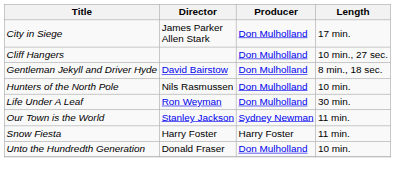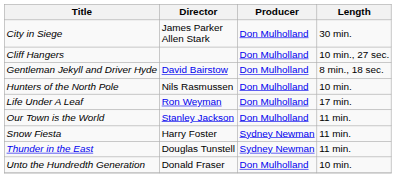 <table class="wikitable">
 <tr>
 <th>Title</th>
 <th>Director</th>
 <th>Producer</th>
 <th>Length</th>
 </tr>
 <tr>
 <td><em>City in Siege</em></td>
 <td>James Parker<br>Allen Stark</td>
 <td><a href='#'>Don Mulholland</a></td>
-<td>17 min.</td>
+<td>30 min.</td>
 </tr>
 <tr>
 <td><em>Cliff Hangers</em></td>
 <td></td>
 <td><a href='#'>Don Mulholland</a></td>
 <td>10 min., 27 sec.</td>
 </tr>
 <tr>
 <td><em>Gentleman Jekyll and Driver Hyde</em></td>
 <td><a href='#'>David Bairstow</a></td>
 <td><a href='#'>Don Mulholland</a></td>
 <td>8 min., 18 sec.</td>
 </tr>
 <tr>
 <td><em>Hunters of the North Pole</em></td>
 <td>Nils Rasmussen</td>
 <td><a href='#'>Don Mulholland</a></td>
 <td>10 min.</td>
 </tr>
 <tr>
 <td><em>Life Under A Leaf</em></td>
 <td><a href='#'>Ron Weyman</a></td>
 <td><a href='#'>Don Mulholland</a></td>
-<td>30 min.</td>
+<td>17 min.</td>
 </tr>
 <tr>
 <td><em>Our Town is the World</em></td>
 <td><a href='#'>Stanley Jackson</a></td>
-<td><a href='#'>Sydney Newman</a></td>
+<td><a href='#'>Don Mulholland</a></td>
 <td>11 min.</td>
 </tr>
 <tr>
 <td><em>Snow Fiesta</em></td>
 <td>Harry Foster</td>
-<td>Harry Foster</td>
+<td><a href='#'>Sydney Newman</a></td>
+<td>11 min.</td>
+</tr>
+<tr>
+<td><em><a href='#'>Thunder in the East</a></em></td>
+<td>Douglas Tunstell</td>
+<td><a href='#'>Sydney Newman</a></td>
 <td>11 min.</td>
 </tr>
 <tr>
 <td><em>Unto the Hundredth Generation</em></td>
 <td>Donald Fraser</td>
 <td><a href='#'>Don Mulholland</a></td>
 <td>10 min.</td>
 </tr>
 <tr>
 </tr>
 </table>
